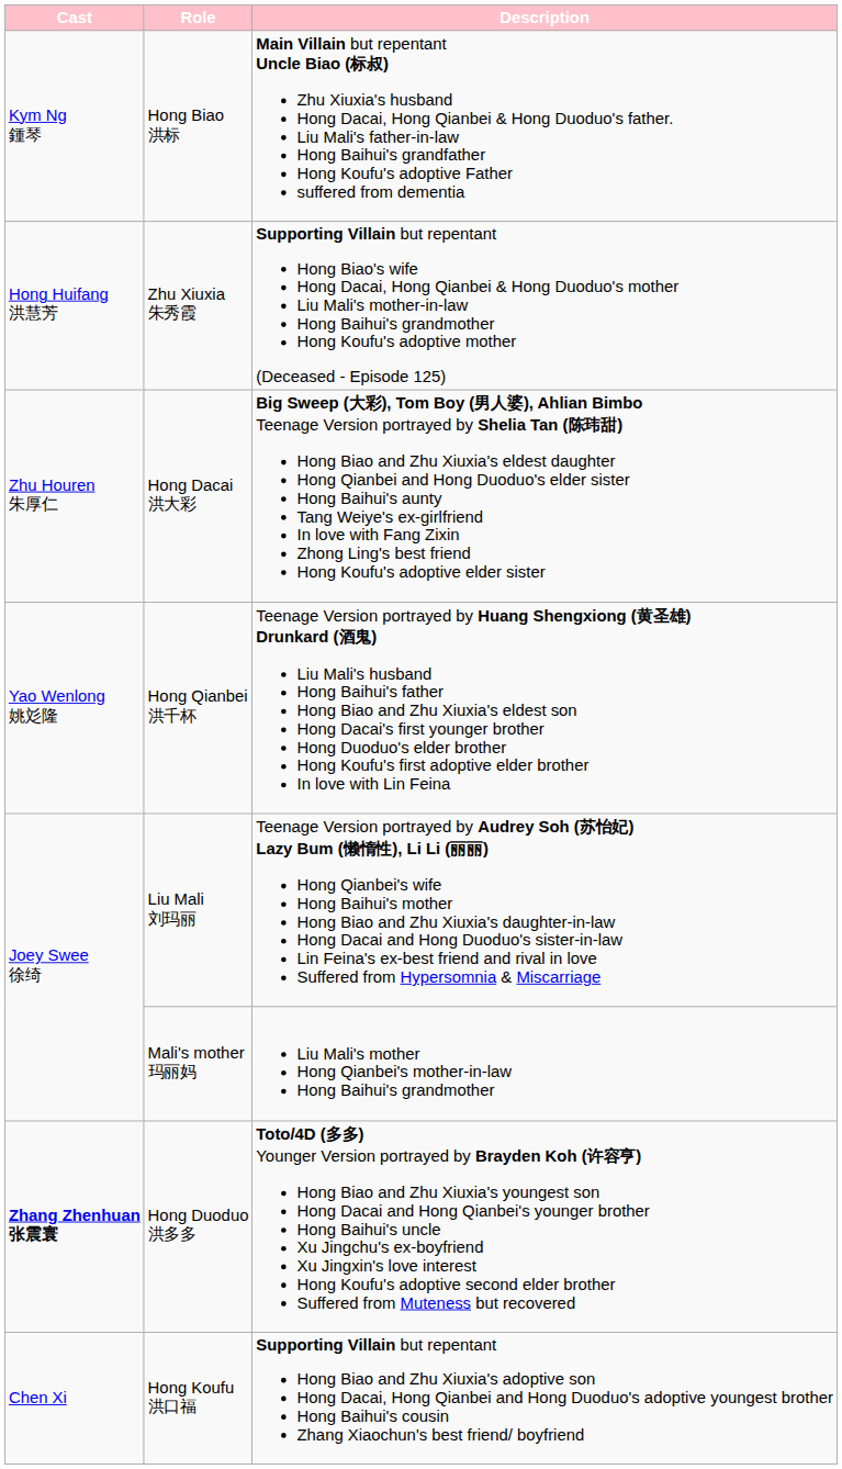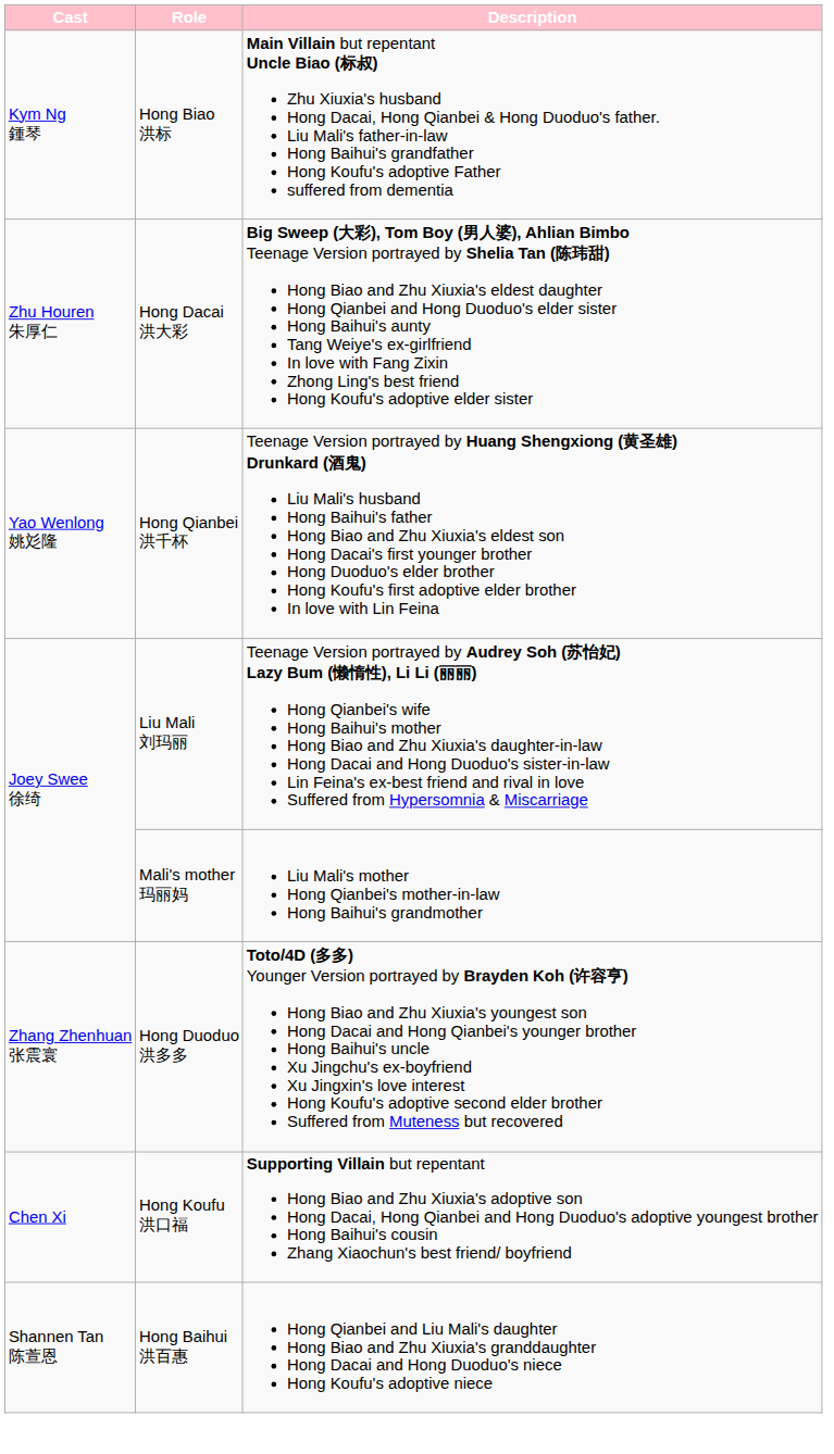 <table class="wikitable">
 <tr>
 <th style="background:pink; color:white">Cast</th>
 <th style="background:pink; color:white">Role</th>
 <th style="background:pink; color:white">Description</th>
 </tr>
 <tr>
 <td><a href='#'>Kym Ng</a> <br> 鍾琴</td>
 <td>Hong Biao <br> 洪标</td>
 <td><strong>Main Villain</strong> but repentant <br> <strong>Uncle Biao (标叔)</strong><br><ul><li>Zhu Xiuxia's husband</li><li>Hong Dacai, Hong Qianbei & Hong Duoduo's father.</li><li>Liu Mali's father-in-law</li><li>Hong Baihui's grandfather</li><li>Hong Koufu's adoptive Father</li><li>suffered from dementia</li></ul></td>
-</tr>
-<tr>
-<td><a href='#'>Hong Huifang</a> <br> 洪慧芳</td>
-<td>Zhu Xiuxia <br> 朱秀霞</td>
-<td><strong>Supporting Villain</strong> but repentant<br><ul><li>Hong Biao's wife</li><li>Hong Dacai, Hong Qianbei & Hong Duoduo's mother</li><li>Liu Mali's mother-in-law</li><li>Hong Baihui's grandmother</li><li>Hong Koufu's adoptive mother</li></ul>(Deceased - Episode 125)</td>
 </tr>
 <tr>
 <td><a href='#'>Zhu Houren</a> <br> 朱厚仁</td>
 <td>Hong Dacai <br> 洪大彩</td>
 <td><strong>Big Sweep (大彩), Tom Boy (男人婆), Ahlian Bimbo</strong> <br> Teenage Version portrayed by <strong>Shelia Tan (陈玮甜)</strong><br><ul><li>Hong Biao and Zhu Xiuxia's eldest daughter</li><li>Hong Qianbei and Hong Duoduo's elder sister</li><li>Hong Baihui's aunty</li><li>Tang Weiye's ex-girlfriend</li><li>In love with Fang Zixin</li><li>Zhong Ling's best friend</li><li>Hong Koufu's adoptive elder sister</li></ul></td>
 </tr>
 <tr>
 <td><a href='#'>Yao Wenlong</a> <br> 姚彣隆</td>
 <td>Hong Qianbei <br> 洪千杯</td>
 <td>Teenage Version portrayed by <strong>Huang Shengxiong (黄圣雄)</strong> <br>  <strong>Drunkard (酒鬼)</strong><br><ul><li>Liu Mali's husband</li><li>Hong Baihui's father</li><li>Hong Biao and Zhu Xiuxia's eldest son</li><li>Hong Dacai's first younger brother</li><li>Hong Duoduo's elder brother</li><li>Hong Koufu's first adoptive elder brother</li><li>In love with Lin Feina</li></ul></td>
 </tr>
 <tr>
 <td rowspan="2"><a href='#'>Joey Swee</a> <br>  徐绮</td>
 <td>Liu Mali <br> 刘玛丽</td>
 <td>Teenage Version portrayed by <strong>Audrey Soh (苏怡妃)</strong> <br> <strong>Lazy Bum (懒惰性), Li Li (丽丽)</strong><br><ul><li>Hong Qianbei's wife</li><li>Hong Baihui's mother</li><li>Hong Biao and Zhu Xiuxia's daughter-in-law</li><li>Hong Dacai and Hong Duoduo's sister-in-law</li><li>Lin Feina's ex-best friend and rival in love</li><li>Suffered from <a href='#'>Hypersomnia</a> & <a href='#'>Miscarriage</a></li></ul></td>
 </tr>
 <tr>
 <td>Mali's mother <br> 玛丽妈</td>
 <td><br><ul><li>Liu Mali's mother</li><li>Hong Qianbei's mother-in-law</li><li>Hong Baihui's grandmother</li></ul></td>
 </tr>
 <tr>
-<td><strong><a href='#'>Zhang Zhenhuan</a> <br> 张震寰</strong></td>
+<td><a href='#'>Zhang Zhenhuan</a> <br> 张震寰</td>
 <td>Hong Duoduo <br> 洪多多</td>
 <td><strong>Toto/4D (多多)</strong> <br> Younger Version portrayed by <strong>Brayden Koh (许容亨)</strong><br><ul><li>Hong Biao and Zhu Xiuxia's youngest son</li><li>Hong Dacai and Hong Qianbei's younger brother</li><li>Hong Baihui's uncle</li><li>Xu Jingchu's ex-boyfriend</li><li>Xu Jingxin's love interest</li><li>Hong Koufu's adoptive second elder brother</li><li>Suffered from <a href='#'>Muteness</a> but recovered</li></ul></td>
 </tr>
 <tr>
 <td><a href='#'>Chen Xi</a></td>
 <td>Hong Koufu <br> 洪口福</td>
 <td><strong>Supporting Villain</strong> but repentant<br><ul><li>Hong Biao and Zhu Xiuxia's adoptive son</li><li>Hong Dacai, Hong Qianbei and Hong Duoduo's adoptive youngest brother</li><li>Hong Baihui's cousin</li><li>Zhang Xiaochun's best friend/ boyfriend</li></ul></td>
 </tr>
+<tr>
+<td>Shannen Tan <br> 陈萱恩</td>
+<td>Hong Baihui <br> 洪百惠</td>
+<td><br><ul><li>Hong Qianbei and Liu Mali's daughter</li><li>Hong Biao and Zhu Xiuxia's granddaughter</li><li>Hong Dacai and Hong Duoduo's niece</li><li>Hong Koufu's adoptive niece</li></ul></td>
+</tr>
 </table>
